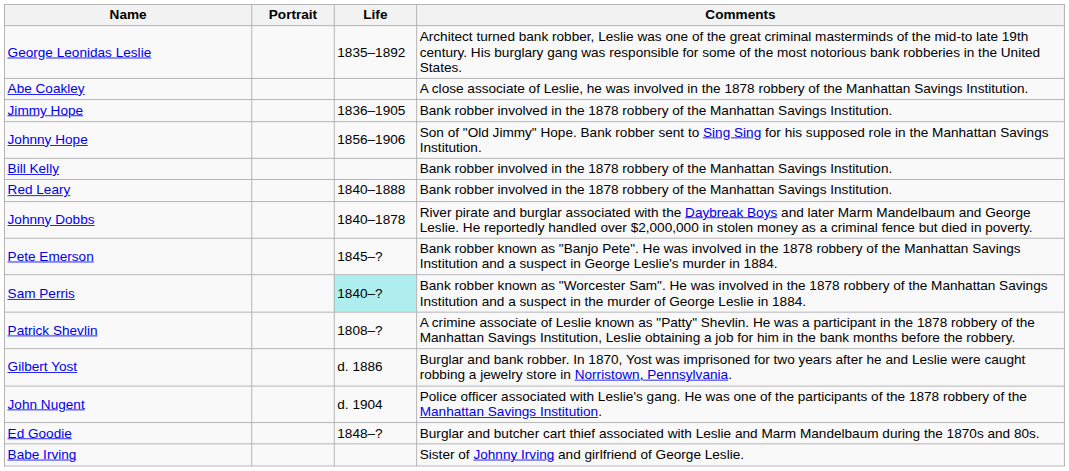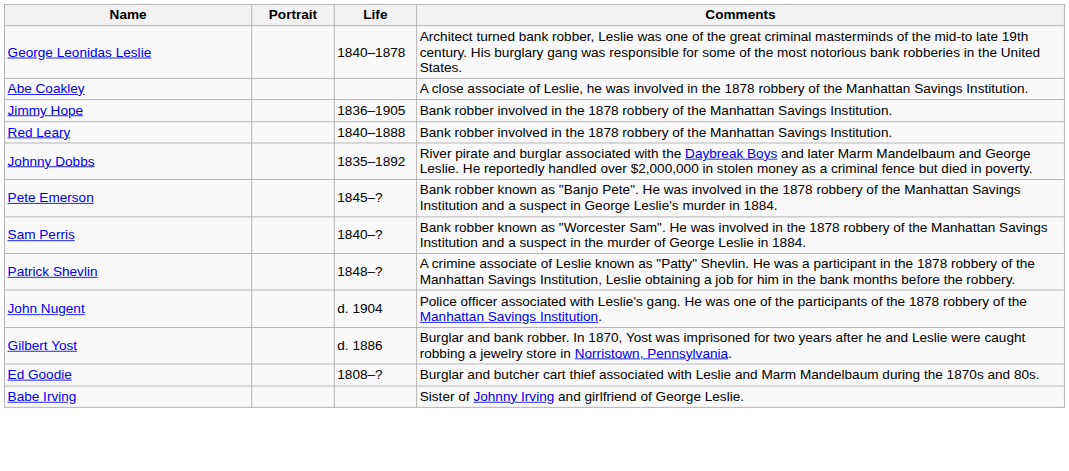 <table class=wikitable>
 <tr>
 <th width="21%">Name</th>
 <th width="7%">Portrait</th>
 <th width="7%">Life</th>
 <th width="55%">Comments</th>
 </tr>
 <tr>
 <td><a href='#'>George Leonidas Leslie</a></td>
 <td></td>
-<td>1835–1892</td>
+<td>1840–1878</td>
 <td>Architect turned bank robber, Leslie was one of the great criminal masterminds of the mid-to late 19th century. His burglary gang was responsible for some of the most notorious bank robberies in the United States.</td>
 </tr>
 <tr>
 <td><a href='#'>Abe Coakley</a></td>
 <td></td>
 <td></td>
 <td>A close associate of Leslie, he was involved in the 1878 robbery of the Manhattan Savings Institution.</td>
 </tr>
 <tr>
 <td><a href='#'>Jimmy Hope</a></td>
 <td></td>
 <td>1836–1905</td>
 <td>Bank robber involved in the 1878 robbery of the Manhattan Savings Institution.</td>
 </tr>
 <tr>
-<td><a href='#'>Johnny Hope</a></td>
-<td></td>
-<td>1856–1906</td>
-<td>Son of "Old Jimmy" Hope. Bank robber sent to <a href='#'>Sing Sing</a> for his supposed role in the Manhattan Savings Institution.</td>
-</tr>
-<tr>
-<td><a href='#'>Bill Kelly</a></td>
-<td></td>
-<td></td>
-<td>Bank robber involved in the 1878 robbery of the Manhattan Savings Institution.</td>
-</tr>
-<tr>
 <td><a href='#'>Red Leary</a></td>
 <td></td>
 <td>1840–1888</td>
 <td>Bank robber involved in the 1878 robbery of the Manhattan Savings Institution.</td>
 </tr>
 <tr>
 <td><a href='#'>Johnny Dobbs</a></td>
 <td></td>
-<td>1840–1878</td>
+<td>1835–1892</td>
 <td>River pirate and burglar associated with the <a href='#'>Daybreak Boys</a> and later Marm Mandelbaum and George Leslie. He reportedly handled over $2,000,000 in stolen money as a criminal fence but died in poverty.</td>
 </tr>
 <tr>
 <td><a href='#'>Pete Emerson</a></td>
 <td></td>
 <td>1845–?</td>
 <td>Bank robber known as "Banjo Pete". He was involved in the 1878 robbery of the Manhattan Savings Institution and a suspect in George Leslie's murder in 1884.</td>
 </tr>
 <tr>
 <td><a href='#'>Sam Perris</a></td>
 <td></td>
-<td style="background: paleturquoise;">1840–?</td>
+<td>1840–?</td>
 <td>Bank robber known as "Worcester Sam". He was involved in the 1878 robbery of the Manhattan Savings Institution and a suspect in the murder of George Leslie in 1884.</td>
 </tr>
 <tr>
 <td><a href='#'>Patrick Shevlin</a></td>
 <td></td>
-<td>1808–?</td>
+<td>1848–?</td>
 <td>A crimine associate of Leslie known as "Patty" Shevlin. He was a participant in the 1878 robbery of the Manhattan Savings Institution, Leslie obtaining a job for him in the bank months before the robbery.</td>
+</tr>
+<tr>
+<td><a href='#'>John Nugent</a></td>
+<td></td>
+<td>d. 1904</td>
+<td>Police officer associated with Leslie's gang. He was one of the participants of the 1878 robbery of the <a href='#'>Manhattan Savings Institution</a>.</td>
 </tr>
 <tr>
 <td><a href='#'>Gilbert Yost</a></td>
 <td></td>
 <td>d. 1886</td>
 <td>Burglar and bank robber. In 1870, Yost was imprisoned for two years after he and Leslie were caught robbing a jewelry store in <a href='#'>Norristown, Pennsylvania</a>.</td>
 </tr>
 <tr>
-<td><a href='#'>John Nugent</a></td>
-<td></td>
-<td>d. 1904</td>
-<td>Police officer associated with Leslie's gang. He was one of the participants of the 1878 robbery of the <a href='#'>Manhattan Savings Institution</a>.</td>
-</tr>
-<tr>
 <td><a href='#'>Ed Goodie</a></td>
 <td></td>
-<td>1848–?</td>
+<td>1808–?</td>
 <td>Burglar and butcher cart thief associated with Leslie and Marm Mandelbaum during the 1870s and 80s.</td>
 </tr>
 <tr>
 <td><a href='#'>Babe Irving</a></td>
 <td></td>
 <td></td>
 <td>Sister of <a href='#'>Johnny Irving</a> and girlfriend of George Leslie.</td>
 </tr>
 </table>
